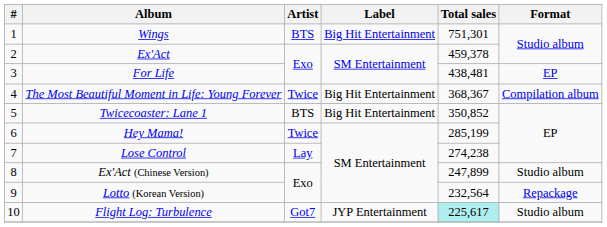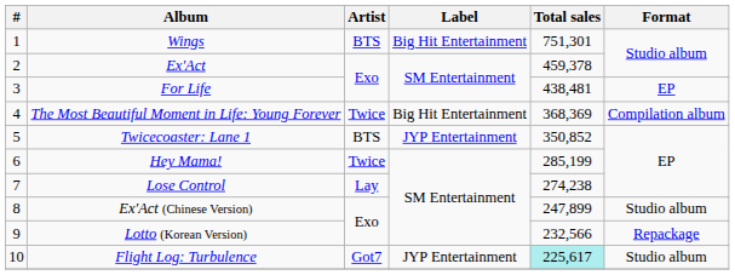 <table class="wikitable" style="text-align: center">
 <tr>
 <th>#</th>
 <th>Album</th>
 <th>Artist</th>
 <th>Label</th>
 <th>Total sales</th>
 <th>Format</th>
 </tr>
 <tr>
 <td>1</td>
 <td><em><a href='#'>Wings</a></em></td>
 <td><a href='#'>BTS</a></td>
 <td><a href='#'>Big Hit Entertainment</a></td>
 <td>751,301</td>
 <td rowspan="2"><a href='#'>Studio album</a></td>
 </tr>
 <tr>
 <td>2</td>
 <td><em><a href='#'>Ex'Act</a></em></td>
 <td rowspan="2"><a href='#'>Exo</a></td>
 <td rowspan="2"><a href='#'>SM Entertainment</a></td>
 <td>459,378</td>
 </tr>
 <tr>
 <td>3</td>
 <td><em><a href='#'>For Life</a></em></td>
 <td>438,481</td>
 <td><a href='#'>EP</a></td>
 </tr>
 <tr>
 <td>4</td>
 <td><em><a href='#'>The Most Beautiful Moment in Life: Young Forever</a></em></td>
 <td><a href='#'>Twice</a></td>
 <td>Big Hit Entertainment</td>
-<td>368,367</td>
+<td>368,369</td>
 <td><a href='#'>Compilation album</a></td>
 </tr>
 <tr>
 <td>5</td>
 <td><em><a href='#'>Twicecoaster: Lane 1</a></em></td>
 <td>BTS</td>
-<td>Big Hit Entertainment</td>
+<td><a href='#'>JYP Entertainment</a></td>
 <td>350,852</td>
 <td rowspan="3">EP</td>
 </tr>
 <tr>
 <td>6</td>
 <td><em><a href='#'>Hey Mama!</a></em></td>
 <td><a href='#'>Twice</a></td>
 <td rowspan="4">SM Entertainment</td>
 <td>285,199</td>
 </tr>
 <tr>
 <td>7</td>
 <td><em><a href='#'>Lose Control</a></em></td>
 <td><a href='#'>Lay</a></td>
 <td>274,238</td>
 </tr>
 <tr>
 <td>8</td>
 <td><em>Ex'Act</em> <small>(Chinese Version)</small></td>
 <td rowspan="2">Exo</td>
 <td>247,899</td>
 <td>Studio album</td>
 </tr>
 <tr>
 <td>9</td>
 <td><em><a href='#'>Lotto</a></em> <small>(Korean Version)</small></td>
-<td>232,564</td>
+<td>232,566</td>
 <td><a href='#'>Repackage</a></td>
 </tr>
 <tr>
 <td>10</td>
 <td><em><a href='#'>Flight Log: Turbulence </a></em></td>
 <td><a href='#'>Got7</a></td>
 <td>JYP Entertainment</td>
 <td style="background: paleturquoise;">225,617</td>
 <td>Studio album</td>
 </tr>
 <tr>
 </tr>
 </table>
